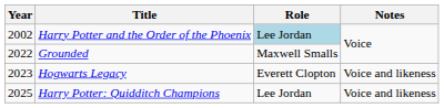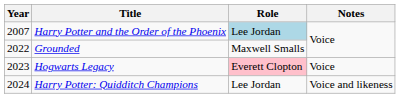 <table class="wikitable sortable">
 <tr>
 <th>Year</th>
 <th>Title</th>
 <th>Role</th>
 <th class="unsortable">Notes</th>
 </tr>
 <tr>
-<td>2002</td>
+<td>2007</td>
 <td><em><a href='#'>Harry Potter and the Order of the Phoenix</a></em></td>
 <td style="background: lightblue;">Lee Jordan</td>
 <td rowspan="2">Voice</td>
 </tr>
 <tr>
 <td>2022</td>
 <td><em><a href='#'>Grounded</a></em></td>
 <td>Maxwell Smalls</td>
 </tr>
 <tr>
 <td>2023</td>
 <td><em><a href='#'>Hogwarts Legacy</a></em></td>
-<td>Everett Clopton</td>
-<td>Voice and likeness</td>
+<td style="background: pink;">Everett Clopton</td>
+<td>Voice</td>
 </tr>
 <tr>
-<td>2025</td>
+<td>2024</td>
 <td><em><a href='#'>Harry Potter: Quidditch Champions</a></em></td>
 <td>Lee Jordan</td>
 <td>Voice and likeness</td>
 </tr>
 </table>
